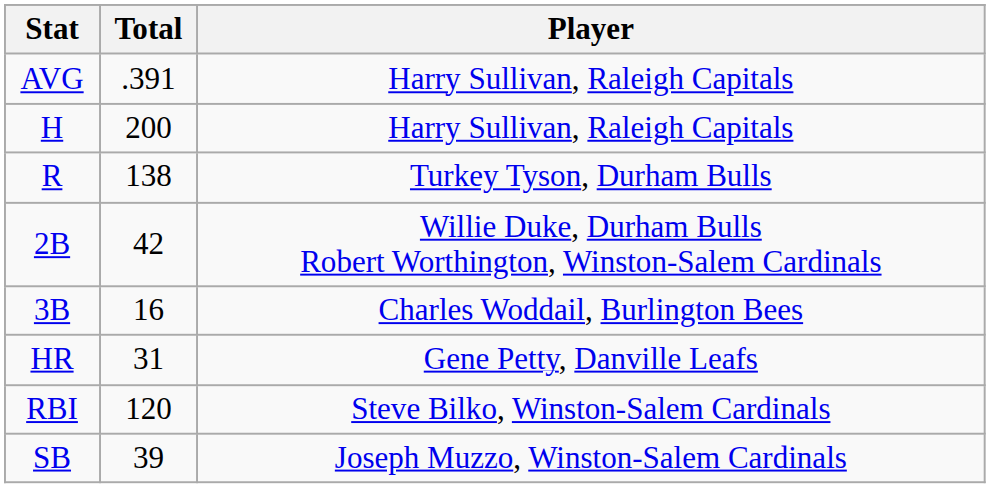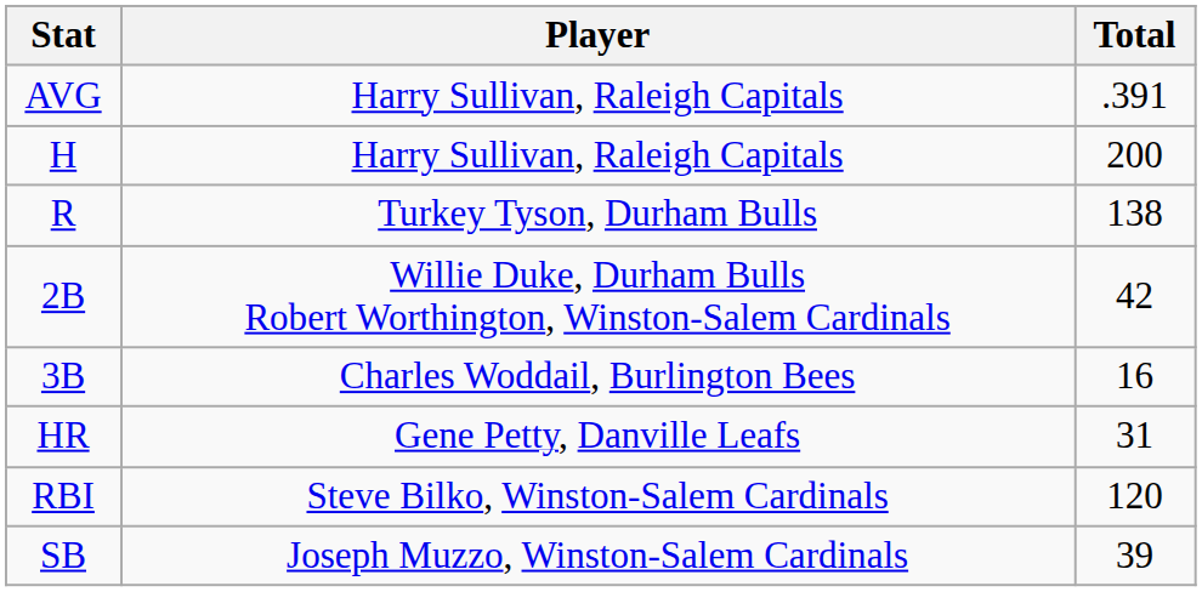 <table class="wikitable" width="40%" style="text-align:center;">
 <tr>
 <th width="5%">Stat</th>
+<th width="60%">Player</th>
 <th width="5%">Total</th>
-<th width="60%">Player</th>
 </tr>
 <tr>
 <td><a href='#'>AVG</a></td>
+<td><a href='#'>Harry Sullivan</a>, <a href='#'>Raleigh Capitals</a></td>
 <td>.391</td>
-<td><a href='#'>Harry Sullivan</a>, <a href='#'>Raleigh Capitals</a></td>
 </tr>
 <tr>
 <td><a href='#'>H</a></td>
+<td><a href='#'>Harry Sullivan</a>, <a href='#'>Raleigh Capitals</a></td>
 <td>200</td>
-<td><a href='#'>Harry Sullivan</a>, <a href='#'>Raleigh Capitals</a></td>
 </tr>
 <tr>
 <td><a href='#'>R</a></td>
+<td><a href='#'>Turkey Tyson</a>, <a href='#'>Durham Bulls</a></td>
 <td>138</td>
-<td><a href='#'>Turkey Tyson</a>, <a href='#'>Durham Bulls</a></td>
 </tr>
 <tr>
 <td><a href='#'>2B</a></td>
+<td><a href='#'>Willie Duke</a>, <a href='#'>Durham Bulls</a> <br> <a href='#'>Robert Worthington</a>, <a href='#'>Winston-Salem Cardinals</a></td>
 <td>42</td>
-<td><a href='#'>Willie Duke</a>, <a href='#'>Durham Bulls</a> <br> <a href='#'>Robert Worthington</a>, <a href='#'>Winston-Salem Cardinals</a></td>
 </tr>
 <tr>
 <td><a href='#'>3B</a></td>
+<td><a href='#'>Charles Woddail</a>, <a href='#'>Burlington Bees</a></td>
 <td>16</td>
-<td><a href='#'>Charles Woddail</a>, <a href='#'>Burlington Bees</a></td>
 </tr>
 <tr>
 <td><a href='#'>HR</a></td>
+<td><a href='#'>Gene Petty</a>, <a href='#'>Danville Leafs</a></td>
 <td>31</td>
-<td><a href='#'>Gene Petty</a>, <a href='#'>Danville Leafs</a></td>
 </tr>
 <tr>
 <td><a href='#'>RBI</a></td>
+<td><a href='#'>Steve Bilko</a>, <a href='#'>Winston-Salem Cardinals</a></td>
 <td>120</td>
-<td><a href='#'>Steve Bilko</a>, <a href='#'>Winston-Salem Cardinals</a></td>
 </tr>
 <tr>
 <td><a href='#'>SB</a></td>
+<td><a href='#'>Joseph Muzzo</a>, <a href='#'>Winston-Salem Cardinals</a></td>
 <td>39</td>
-<td><a href='#'>Joseph Muzzo</a>, <a href='#'>Winston-Salem Cardinals</a></td>
 </tr>
 </table>
